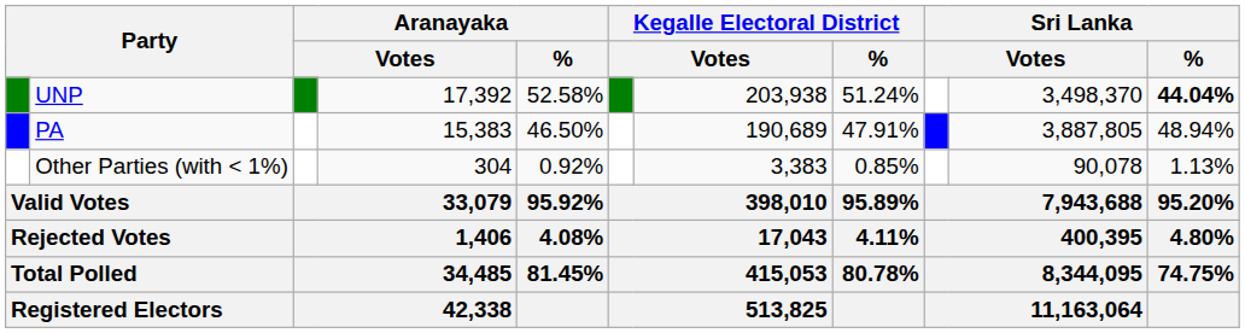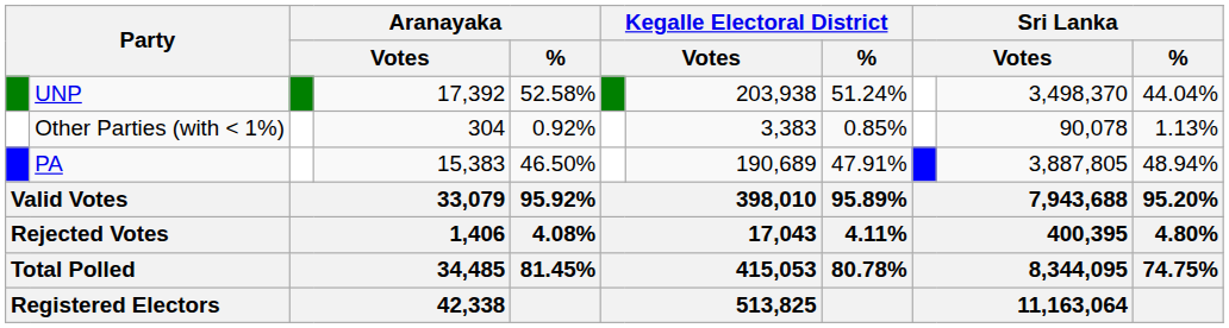 <table class="wikitable">
 <tr>
 <th colspan="2" width="144px"rowspan="2">Party</th>
 <th colspan="3" width="216px">Aranayaka</th>
 <th colspan="3" width="216px"><a href='#'>Kegalle Electoral District</a></th>
 <th colspan="3" width="216px">Sri Lanka</th>
 </tr>
 <tr>
 <th colspan="2" width="144px">Votes</th>
 <th>%</th>
 <th colspan="2" width="144px">Votes</th>
 <th>%</th>
 <th colspan="2" width="144px">Votes</th>
 <th>%</th>
 </tr>
 <tr>
 <td style="background-color:green;" width="10px"></td>
 <td style="text-align:left;"><a href='#'>UNP</a></td>
 <td style="background-color:green;" width="10px"></td>
 <td style="text-align:right;">17,392</td>
 <td style="text-align:right;">52.58%</td>
 <td style="background-color:green;" width="10px"></td>
 <td style="text-align:right;">203,938</td>
 <td style="text-align:right;">51.24%</td>
 <td style="background-color:white;" width="10px"></td>
 <td style="text-align:right;">3,498,370</td>
-<td style="text-align:right;"><strong>44.04%</strong></td>
+<td style="text-align:right;">44.04%</td>
+</tr>
+<tr>
+<td style="background-color:white;" width="10px"></td>
+<td style="text-align:left;">Other Parties (with < 1%)</td>
+<td style="background-color:white;" width="10px"></td>
+<td style="text-align:right;">304</td>
+<td style="text-align:right;">0.92%</td>
+<td style="background-color:white;" width="10px"></td>
+<td style="text-align:right;">3,383</td>
+<td style="text-align:right;">0.85%</td>
+<td style="background-color:white;" width="10px"></td>
+<td style="text-align:right;">90,078</td>
+<td style="text-align:right;">1.13%</td>
 </tr>
 <tr>
 <td style="background-color:blue;" width="10px"></td>
 <td style="text-align:left;"><a href='#'>PA</a></td>
 <td style="background-color:white;" width="10px"></td>
 <td style="text-align:right;">15,383</td>
 <td style="text-align:right;">46.50%</td>
 <td style="background-color:white;" width="10px"></td>
 <td style="text-align:right;">190,689</td>
 <td style="text-align:right;">47.91%</td>
 <td style="background-color:blue;" width="10px"></td>
 <td style="text-align:right;">3,887,805</td>
 <td style="text-align:right;">48.94%</td>
-</tr>
-<tr>
-<td style="background-color:white;" width="10px"></td>
-<td style="text-align:left;">Other Parties (with < 1%)</td>
-<td style="background-color:white;" width="10px"></td>
-<td style="text-align:right;">304</td>
-<td style="text-align:right;">0.92%</td>
-<td style="background-color:white;" width="10px"></td>
-<td style="text-align:right;">3,383</td>
-<td style="text-align:right;">0.85%</td>
-<td style="background-color:white;" width="10px"></td>
-<td style="text-align:right;">90,078</td>
-<td style="text-align:right;">1.13%</td>
 </tr>
 <tr>
 <th colspan="2" width="144px"style="text-align:left;">Valid Votes</th>
 <th style="text-align:right;"colspan="2" width="144px">33,079</th>
 <th style="text-align:right;">95.92%</th>
 <th style="text-align:right;"colspan="2" width="144px">398,010</th>
 <th style="text-align:right;">95.89%</th>
 <th style="text-align:right;"colspan="2" width="144px">7,943,688</th>
 <th style="text-align:right;">95.20%</th>
 </tr>
 <tr>
 <th colspan="2" width="144px"style="text-align:left;">Rejected Votes</th>
 <th style="text-align:right;"colspan="2" width="144px">1,406</th>
 <th style="text-align:right;">4.08%</th>
 <th style="text-align:right;"colspan="2" width="144px">17,043</th>
 <th style="text-align:right;">4.11%</th>
 <th style="text-align:right;"colspan="2" width="144px">400,395</th>
 <th style="text-align:right;">4.80%</th>
 </tr>
 <tr>
 <th colspan="2" width="144px"style="text-align:left;">Total Polled</th>
 <th style="text-align:right;"colspan="2" width="144px">34,485</th>
 <th style="text-align:right;">81.45%</th>
 <th style="text-align:right;"colspan="2" width="144px">415,053</th>
 <th style="text-align:right;">80.78%</th>
 <th style="text-align:right;"colspan="2" width="144px">8,344,095</th>
 <th style="text-align:right;">74.75%</th>
 </tr>
 <tr>
 <th colspan="2" width="144px"style="text-align:left;">Registered Electors</th>
 <th style="text-align:right;"colspan="2" width="144px">42,338</th>
 <th></th>
 <th style="text-align:right;"colspan="2" width="144px">513,825</th>
 <th></th>
 <th style="text-align:right;"colspan="2" width="144px">11,163,064</th>
 <th></th>
 </tr>
 </table>
